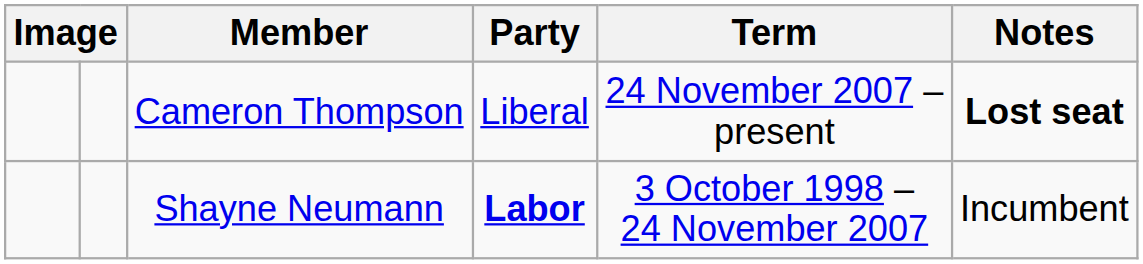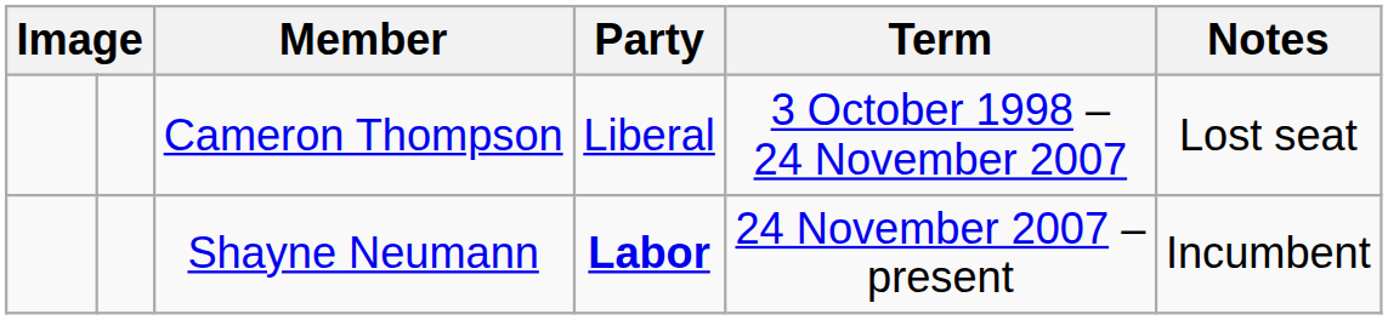 <table class=wikitable style="text-align:center">
 <tr>
 <th colspan=2>Image</th>
 <th>Member</th>
 <th>Party</th>
 <th>Term</th>
 <th>Notes</th>
 </tr>
 <tr>
 <td> </td>
 <td></td>
 <td><a href='#'>Cameron Thompson</a><br></td>
 <td><a href='#'>Liberal</a></td>
-<td nowrap><a href='#'>24 November 2007</a> –<br>present</td>
-<td><strong>Lost seat</strong></td>
+<td nowrap><a href='#'>3 October 1998</a> –<br><a href='#'>24 November 2007</a></td>
+<td>Lost seat</td>
 </tr>
 <tr>
 <td> </td>
 <td></td>
 <td><a href='#'>Shayne Neumann</a><br></td>
 <td><strong><a href='#'>Labor</a></strong></td>
-<td nowrap><a href='#'>3 October 1998</a> –<br><a href='#'>24 November 2007</a></td>
+<td nowrap><a href='#'>24 November 2007</a> –<br>present</td>
 <td>Incumbent</td>
 </tr>
 </table>
